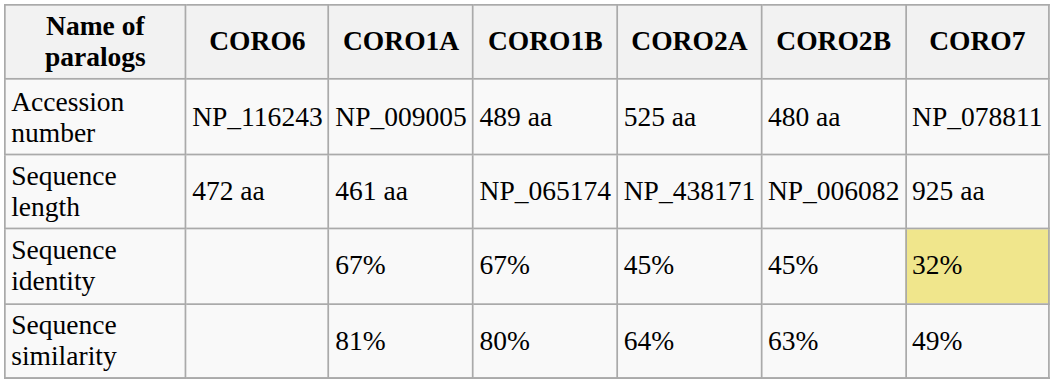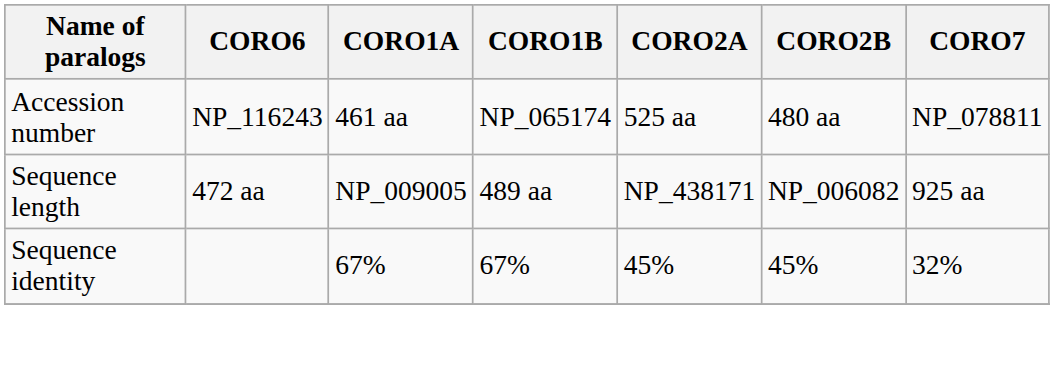 <table class="wikitable">
 <tr>
 <th>Name of paralogs</th>
 <th>CORO6</th>
 <th>CORO1A</th>
 <th>CORO1B</th>
 <th>CORO2A</th>
 <th>CORO2B</th>
 <th>CORO7</th>
 </tr>
 <tr>
 <td>Accession number</td>
 <td>NP_116243</td>
-<td>NP_009005</td>
-<td>489 aa</td>
+<td>461 aa</td>
+<td>NP_065174</td>
 <td>525 aa</td>
 <td>480 aa</td>
 <td>NP_078811</td>
 </tr>
 <tr>
 <td>Sequence length</td>
 <td>472 aa</td>
-<td>461 aa</td>
-<td>NP_065174</td>
+<td>NP_009005</td>
+<td>489 aa</td>
 <td>NP_438171</td>
 <td>NP_006082</td>
 <td>925 aa</td>
 </tr>
 <tr>
 <td>Sequence identity</td>
 <td></td>
 <td>67%</td>
 <td>67%</td>
 <td>45%</td>
 <td>45%</td>
-<td style="background: khaki;">32%</td>
-</tr>
-<tr>
-<td>Sequence similarity</td>
-<td></td>
-<td>81%</td>
-<td>80%</td>
-<td>64%</td>
-<td>63%</td>
-<td>49%</td>
+<td>32%</td>
 </tr>
 <tr>
 </tr>
 </table>
